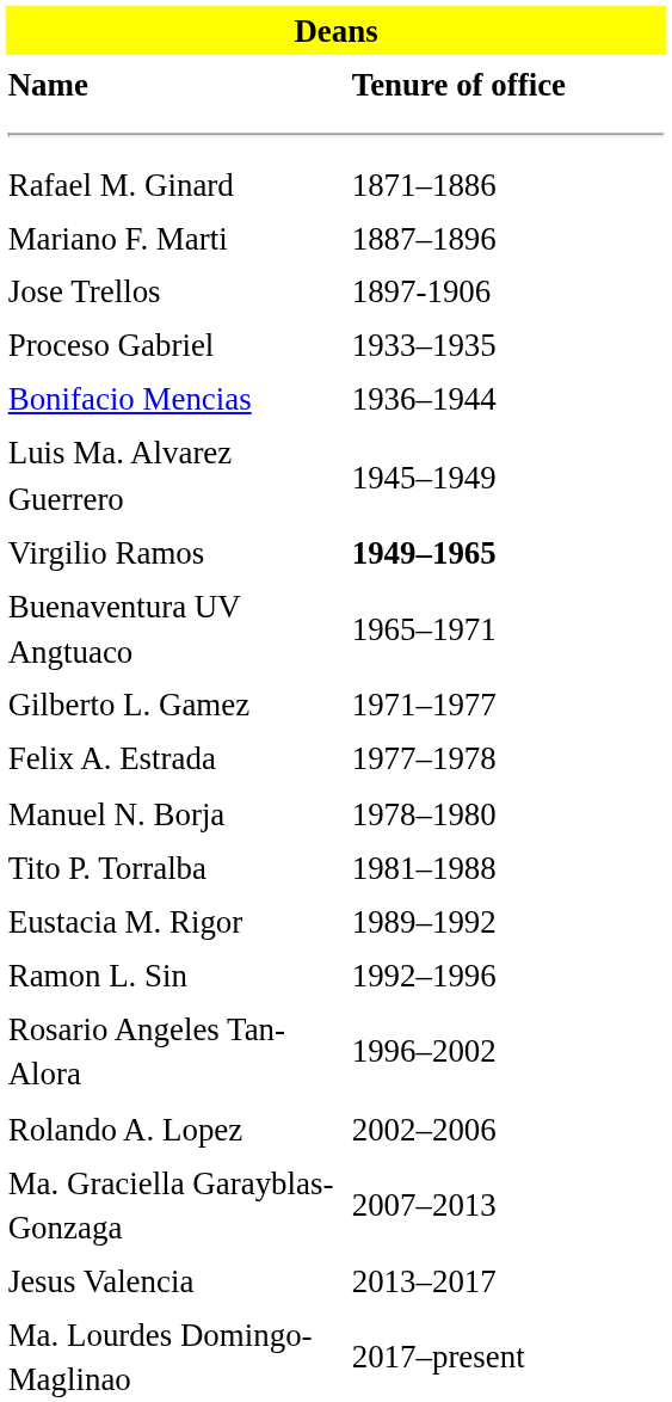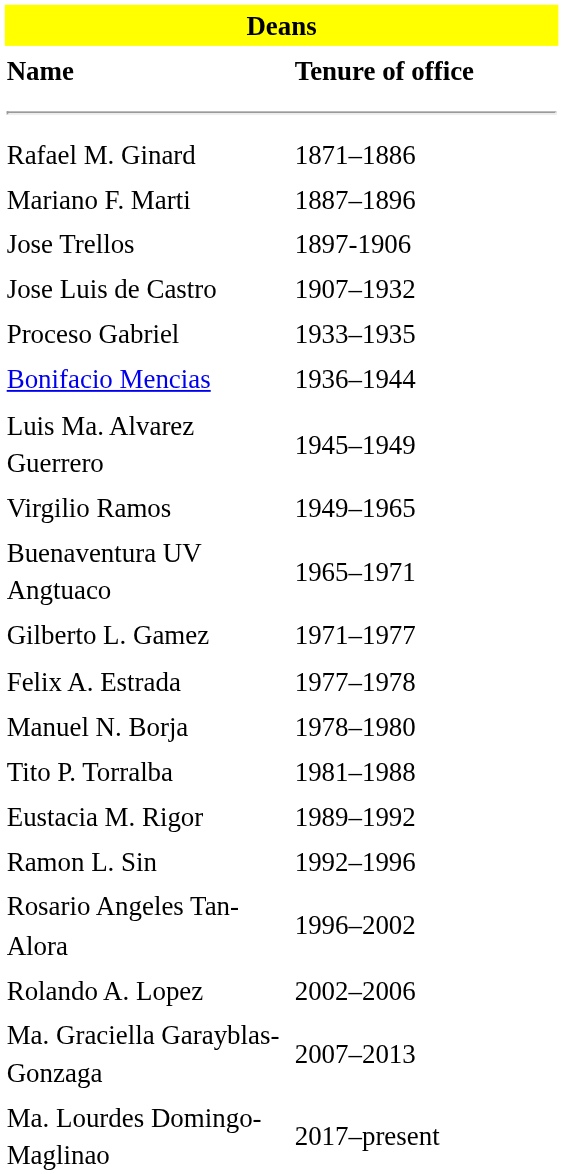 <table class="toccolours" style="float:right; margin-left:1em; font-size:90%; line-height:1.4em; width:300px;">
 <tr>
 <th colspan="2" style="text-align: center;background-color:#FFFF00"><strong>Deans</strong></th>
 </tr>
 <tr>
 <td scope="col" width="150"><strong>Name</strong></td>
 <td><strong>Tenure of office</strong></td>
 </tr>
 <tr>
 <td colspan="2"><hr></td>
 </tr>
 <tr>
 <td>Rafael M. Ginard</td>
 <td>1871–1886</td>
 </tr>
 <tr>
 <td>Mariano F. Marti</td>
 <td>1887–1896</td>
 </tr>
 <tr>
 <td>Jose Trellos</td>
 <td>1897-1906</td>
 </tr>
 <tr>
+<td>Jose Luis de Castro</td>
+<td>1907–1932</td>
+</tr>
+<tr>
 <td>Proceso Gabriel</td>
 <td>1933–1935</td>
 </tr>
 <tr>
 <td><a href='#'>Bonifacio Mencias</a></td>
 <td>1936–1944</td>
 </tr>
 <tr>
 <td>Luis Ma. Alvarez Guerrero</td>
 <td>1945–1949</td>
 </tr>
 <tr>
 <td>Virgilio Ramos</td>
-<td><strong>1949–1965</strong></td>
+<td>1949–1965</td>
 </tr>
 <tr>
 <td>Buenaventura UV Angtuaco</td>
 <td>1965–1971</td>
 </tr>
 <tr>
 <td>Gilberto L. Gamez</td>
 <td>1971–1977</td>
 </tr>
 <tr>
 <td>Felix A. Estrada</td>
 <td>1977–1978</td>
 </tr>
 <tr>
 <td>Manuel N. Borja</td>
 <td>1978–1980</td>
 </tr>
 <tr>
 <td>Tito P. Torralba</td>
 <td>1981–1988</td>
 </tr>
 <tr>
 <td>Eustacia M. Rigor</td>
 <td>1989–1992</td>
 </tr>
 <tr>
 <td>Ramon L. Sin</td>
 <td>1992–1996</td>
 </tr>
 <tr>
 <td>Rosario Angeles Tan-Alora</td>
 <td>1996–2002</td>
 </tr>
 <tr>
 <td>Rolando A. Lopez</td>
 <td>2002–2006</td>
 </tr>
 <tr>
 <td>Ma. Graciella Garayblas-Gonzaga</td>
 <td>2007–2013</td>
 </tr>
 <tr>
-<td>Jesus Valencia</td>
-<td>2013–2017</td>
-</tr>
-<tr>
 <td>Ma. Lourdes Domingo-Maglinao</td>
 <td>2017–present</td>
 </tr>
 </table>
